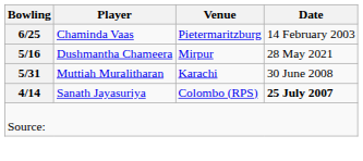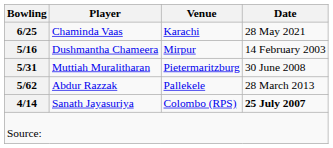 <table class="wikitable">
 <tr>
 <th align="center"><strong>Bowling</strong></th>
 <th align="center"><strong>Player</strong></th>
 <th align="center"><strong>Venue</strong></th>
 <th align="center"><strong>Date</strong></th>
 </tr>
 <tr>
 <th>6/25</th>
 <td> <a href='#'>Chaminda Vaas</a></td>
-<td><a href='#'>Pietermaritzburg</a></td>
-<td>14 February 2003</td>
+<td><a href='#'>Karachi</a></td>
+<td>28 May 2021</td>
 </tr>
 <tr>
 <th>5/16</th>
 <td> <a href='#'>Dushmantha Chameera</a></td>
 <td><a href='#'>Mirpur</a></td>
-<td>28 May 2021</td>
+<td>14 February 2003</td>
 </tr>
 <tr>
 <th>5/31</th>
 <td> <a href='#'>Muttiah Muralitharan</a></td>
-<td><a href='#'>Karachi</a></td>
+<td><a href='#'>Pietermaritzburg</a></td>
 <td>30 June 2008</td>
+</tr>
+<tr>
+<th>5/62</th>
+<td> <a href='#'>Abdur Razzak</a></td>
+<td><a href='#'>Pallekele</a></td>
+<td>28 March 2013</td>
 </tr>
 <tr>
 <th>4/14</th>
 <td> <a href='#'>Sanath Jayasuriya</a></td>
 <td><a href='#'>Colombo (RPS)</a></td>
 <td><strong>25 July 2007</strong></td>
 </tr>
 <tr>
 <td colspan="4"><br>Source:</td>
 </tr>
 </table>
